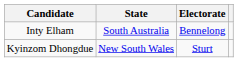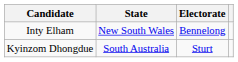 <table class="wikitable" style="text-align:center; font-size:95%">
 <tr>
 <th>Candidate</th>
 <th>State</th>
 <th>Electorate</th>
 <th></th>
 </tr>
 <tr>
 <td>Inty Elham</td>
-<td><a href='#'>South Australia</a></td>
+<td><a href='#'>New South Wales</a></td>
 <td><a href='#'>Bennelong</a></td>
 <td></td>
 </tr>
 <tr>
 <td>Kyinzom Dhongdue</td>
-<td><a href='#'>New South Wales</a></td>
+<td><a href='#'>South Australia</a></td>
 <td><a href='#'>Sturt</a></td>
 <td></td>
 </tr>
 </table>
